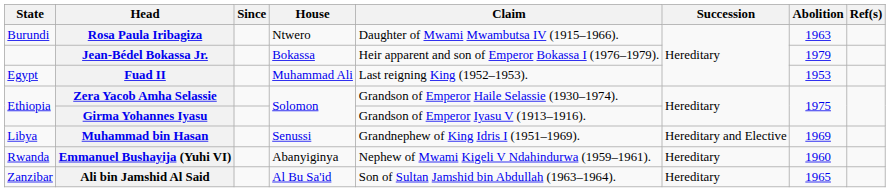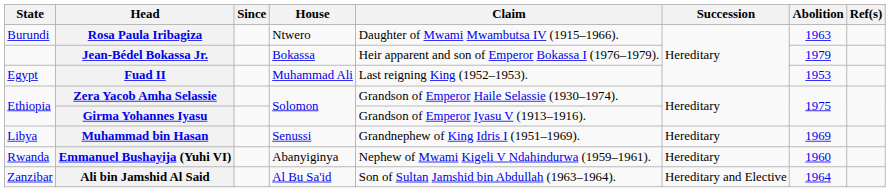 <table class="wikitable sortable">
 <tr>
 <th>State</th>
 <th>Head</th>
 <th>Since</th>
 <th>House</th>
 <th>Claim</th>
 <th>Succession</th>
 <th>Abolition</th>
 <th>Ref(s)</th>
 </tr>
 <tr>
 <td> <a href='#'>Burundi</a></td>
 <th scope="row"><a href='#'>Rosa Paula Iribagiza</a></th>
 <td></td>
 <td>Ntwero</td>
 <td>Daughter of <a href='#'>Mwami</a> <a href='#'>Mwambutsa IV</a> (1915–1966).</td>
 <td rowspan="3">Hereditary</td>
 <td style="text-align:center;"><a href='#'>1963</a></td>
 <td style="text-align:center;"></td>
 </tr>
 <tr>
 <td></td>
 <th scope="row"><a href='#'>Jean-Bédel Bokassa Jr.</a></th>
 <td></td>
 <td><a href='#'>Bokassa</a></td>
 <td>Heir apparent and son of <a href='#'>Emperor</a> <a href='#'>Bokassa I</a> (1976–1979).</td>
 <td style="text-align:center;"><a href='#'>1979</a></td>
 <td style="text-align:center;"></td>
 </tr>
 <tr>
 <td> <a href='#'>Egypt</a></td>
 <th scope="row"><a href='#'>Fuad II</a></th>
 <td></td>
 <td><a href='#'>Muhammad Ali</a></td>
 <td>Last reigning <a href='#'>King</a> (1952–1953).</td>
 <td style="text-align:center;"><a href='#'>1953</a></td>
 <td style="text-align:center;"></td>
 </tr>
 <tr>
 <td rowspan="2"> <a href='#'>Ethiopia</a></td>
 <th scope="row"><a href='#'>Zera Yacob Amha Selassie</a></th>
 <td></td>
 <td rowspan="2"><a href='#'>Solomon</a></td>
 <td>Grandson of <a href='#'>Emperor</a> <a href='#'>Haile Selassie</a> (1930–1974).</td>
 <td rowspan="2">Hereditary </td>
 <td rowspan="2" style="text-align:center;"><a href='#'>1975</a></td>
 <td style="text-align:center;" rowspan="2"></td>
 </tr>
 <tr>
 <th scope="row"><a href='#'>Girma Yohannes Iyasu</a></th>
 <td></td>
 <td>Grandson of <a href='#'>Emperor</a> <a href='#'>Iyasu V</a> (1913–1916).</td>
 </tr>
 <tr>
 <td> <a href='#'>Libya</a></td>
 <th scope="row"><a href='#'>Muhammad bin Hasan</a></th>
 <td></td>
 <td><a href='#'>Senussi</a></td>
 <td>Grandnephew of <a href='#'>King</a> <a href='#'>Idris I</a> (1951–1969).</td>
-<td>Hereditary and Elective</td>
+<td>Hereditary</td>
 <td style="text-align:center;"><a href='#'>1969</a></td>
 <td style="text-align:center;"></td>
 </tr>
 <tr>
 <td> <a href='#'>Rwanda</a></td>
 <th scope="row"><a href='#'>Emmanuel Bushayija</a> (Yuhi VI)</th>
 <td></td>
 <td>Abanyiginya</td>
 <td>Nephew of <a href='#'>Mwami</a> <a href='#'>Kigeli V Ndahindurwa</a> (1959–1961).</td>
 <td>Hereditary</td>
 <td style="text-align:center;"><a href='#'>1960</a></td>
 <td style="text-align:center;"></td>
 </tr>
 <tr>
 <td> <a href='#'>Zanzibar</a></td>
 <th scope="row">Ali bin Jamshid Al Said</th>
 <td></td>
 <td><a href='#'>Al Bu Sa'id</a></td>
 <td>Son of <a href='#'>Sultan</a> <a href='#'>Jamshid bin Abdullah</a> (1963–1964).</td>
-<td>Hereditary</td>
-<td style="text-align:center;"><a href='#'>1965</a></td>
+<td>Hereditary and Elective</td>
+<td style="text-align:center;"><a href='#'>1964</a></td>
 <td style="text-align:center;"></td>
 </tr>
 </table>
